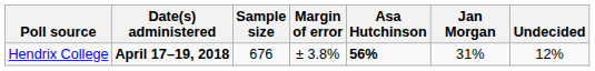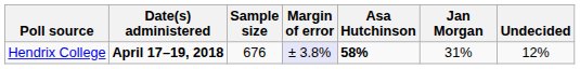 <table class="wikitable" style="font-size:90%">
 <tr valign=bottom>
 <th>Poll source</th>
 <th>Date(s)<br>administered</th>
 <th>Sample<br>size</th>
 <th>Margin<br>of error</th>
 <th style="width:75px;">Asa<br>Hutchinson</th>
 <th style="width:75px;">Jan<br>Morgan</th>
 <th>Undecided</th>
 </tr>
 <tr>
 <td><a href='#'>Hendrix College</a></td>
 <td align=center><strong>April 17–19, 2018</strong></td>
 <td align=center>676</td>
-<td align=center>± 3.8%</td>
-<td><strong>56%</strong></td>
+<td align=center style="background: lavender;">± 3.8%</td>
+<td><strong>58%</strong></td>
 <td align=center>31%</td>
 <td align=center>12%</td>
 </tr>
 </table>
